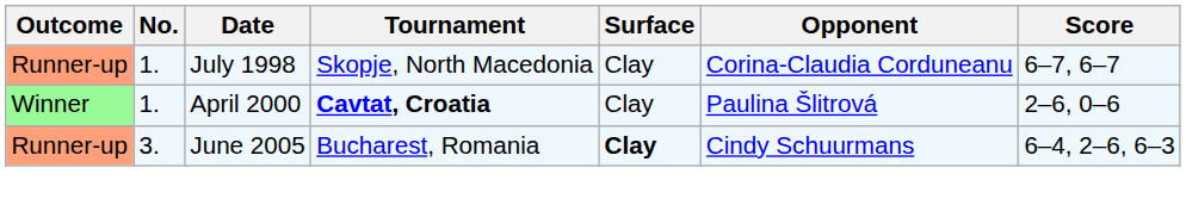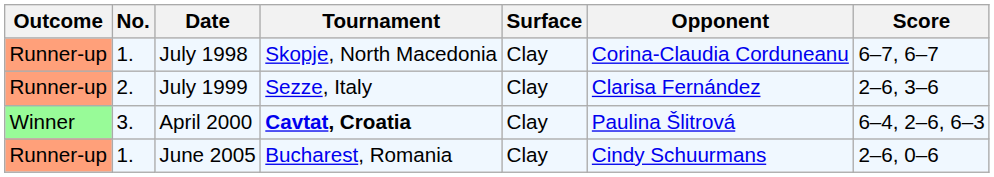 <table class="sortable wikitable" style="font-size:97%;">
 <tr>
 <th>Outcome</th>
 <th>No.</th>
 <th>Date</th>
 <th>Tournament</th>
 <th>Surface</th>
 <th>Opponent</th>
 <th>Score</th>
 </tr>
 <tr style="background:#f0f8ff;">
 <td style="background:#ffa07a;">Runner-up</td>
 <td>1.</td>
 <td>July 1998</td>
 <td><a href='#'>Skopje</a>, North Macedonia</td>
 <td>Clay</td>
 <td> <a href='#'>Corina-Claudia Corduneanu</a></td>
 <td>6–7, 6–7</td>
 </tr>
 <tr style="background:#f0f8ff;">
+<td style="background:#ffa07a;">Runner-up</td>
+<td>2.</td>
+<td>July 1999</td>
+<td><a href='#'>Sezze</a>, Italy</td>
+<td>Clay</td>
+<td> <a href='#'>Clarisa Fernández</a></td>
+<td>2–6, 3–6</td>
+</tr>
+<tr style="background:#f0f8ff;">
 <td style="background:#98fb98;">Winner</td>
-<td>1.</td>
+<td>3.</td>
 <td>April 2000</td>
 <td><strong><a href='#'>Cavtat</a>, Croatia</strong></td>
 <td>Clay</td>
 <td> <a href='#'>Paulina Šlitrová</a></td>
-<td>2–6, 0–6</td>
+<td>6–4, 2–6, 6–3</td>
 </tr>
 <tr style="background:#f0f8ff;">
 <td style="background:#ffa07a;">Runner-up</td>
-<td>3.</td>
+<td>1.</td>
 <td>June 2005</td>
 <td><a href='#'>Bucharest</a>, Romania</td>
-<td><strong>Clay</strong></td>
+<td>Clay</td>
 <td> <a href='#'>Cindy Schuurmans</a></td>
-<td>6–4, 2–6, 6–3</td>
+<td>2–6, 0–6</td>
 </tr>
 </table>
